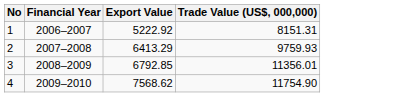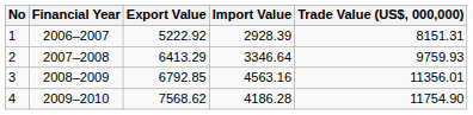 <table class="wikitable">
 <tr>
 <th>No</th>
 <th>Financial Year</th>
 <th>Export Value</th>
+<th>Import Value</th>
 <th>Trade Value (US$, 000,000)</th>
 </tr>
 <tr>
 <td>1</td>
 <td style="text-align:center;">2006–2007</td>
 <td style="text-align:right;">5222.92</td>
+<td style="text-align:right;">2928.39</td>
 <td style="text-align:right;">8151.31</td>
 </tr>
 <tr>
 <td>2</td>
 <td style="text-align:center;">2007–2008</td>
 <td style="text-align:right;">6413.29</td>
+<td style="text-align:right;">3346.64</td>
 <td style="text-align:right;">9759.93</td>
 </tr>
 <tr>
 <td>3</td>
 <td style="text-align:center;">2008–2009</td>
 <td style="text-align:right;">6792.85</td>
+<td style="text-align:right;">4563.16</td>
 <td style="text-align:right;">11356.01</td>
 </tr>
 <tr>
 <td>4</td>
 <td style="text-align:center;">2009–2010</td>
 <td style="text-align:right;">7568.62</td>
+<td style="text-align:right;">4186.28</td>
 <td style="text-align:right;">11754.90</td>
 </tr>
 </table>
